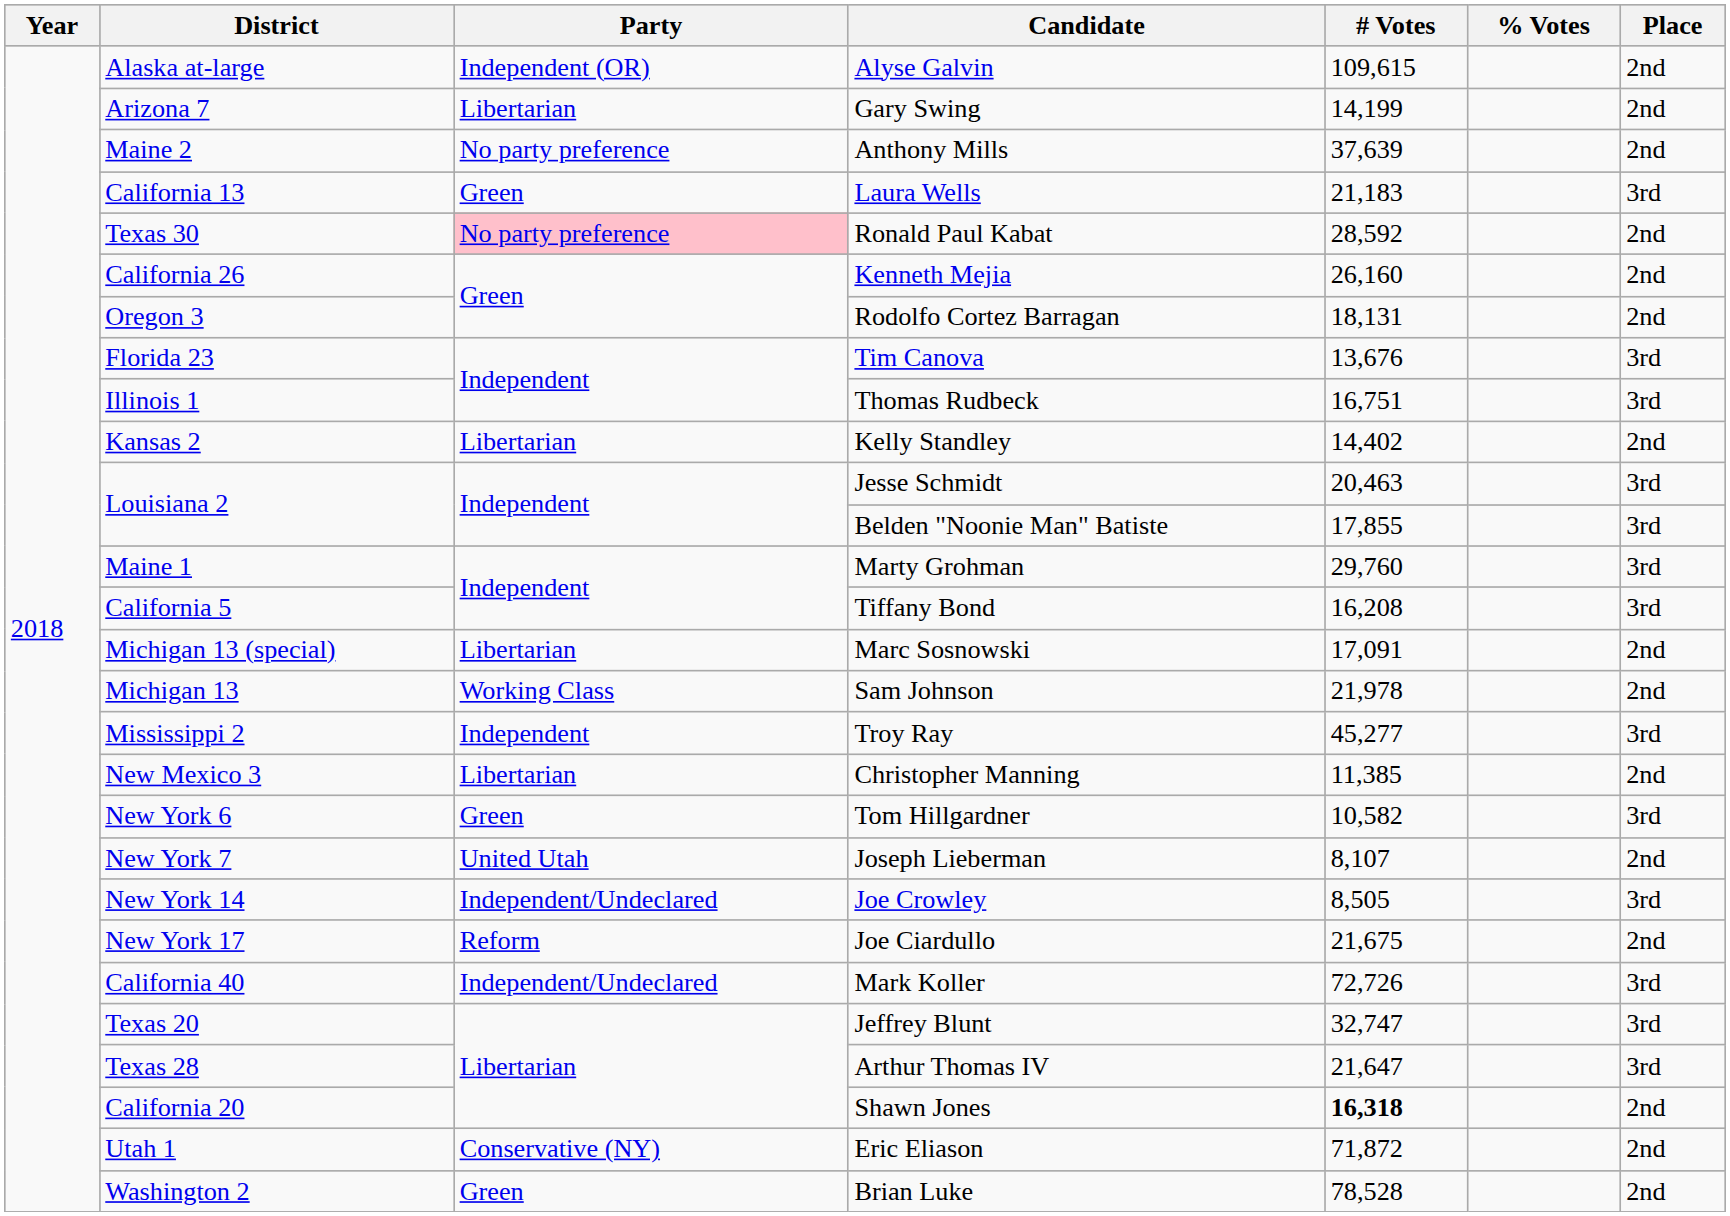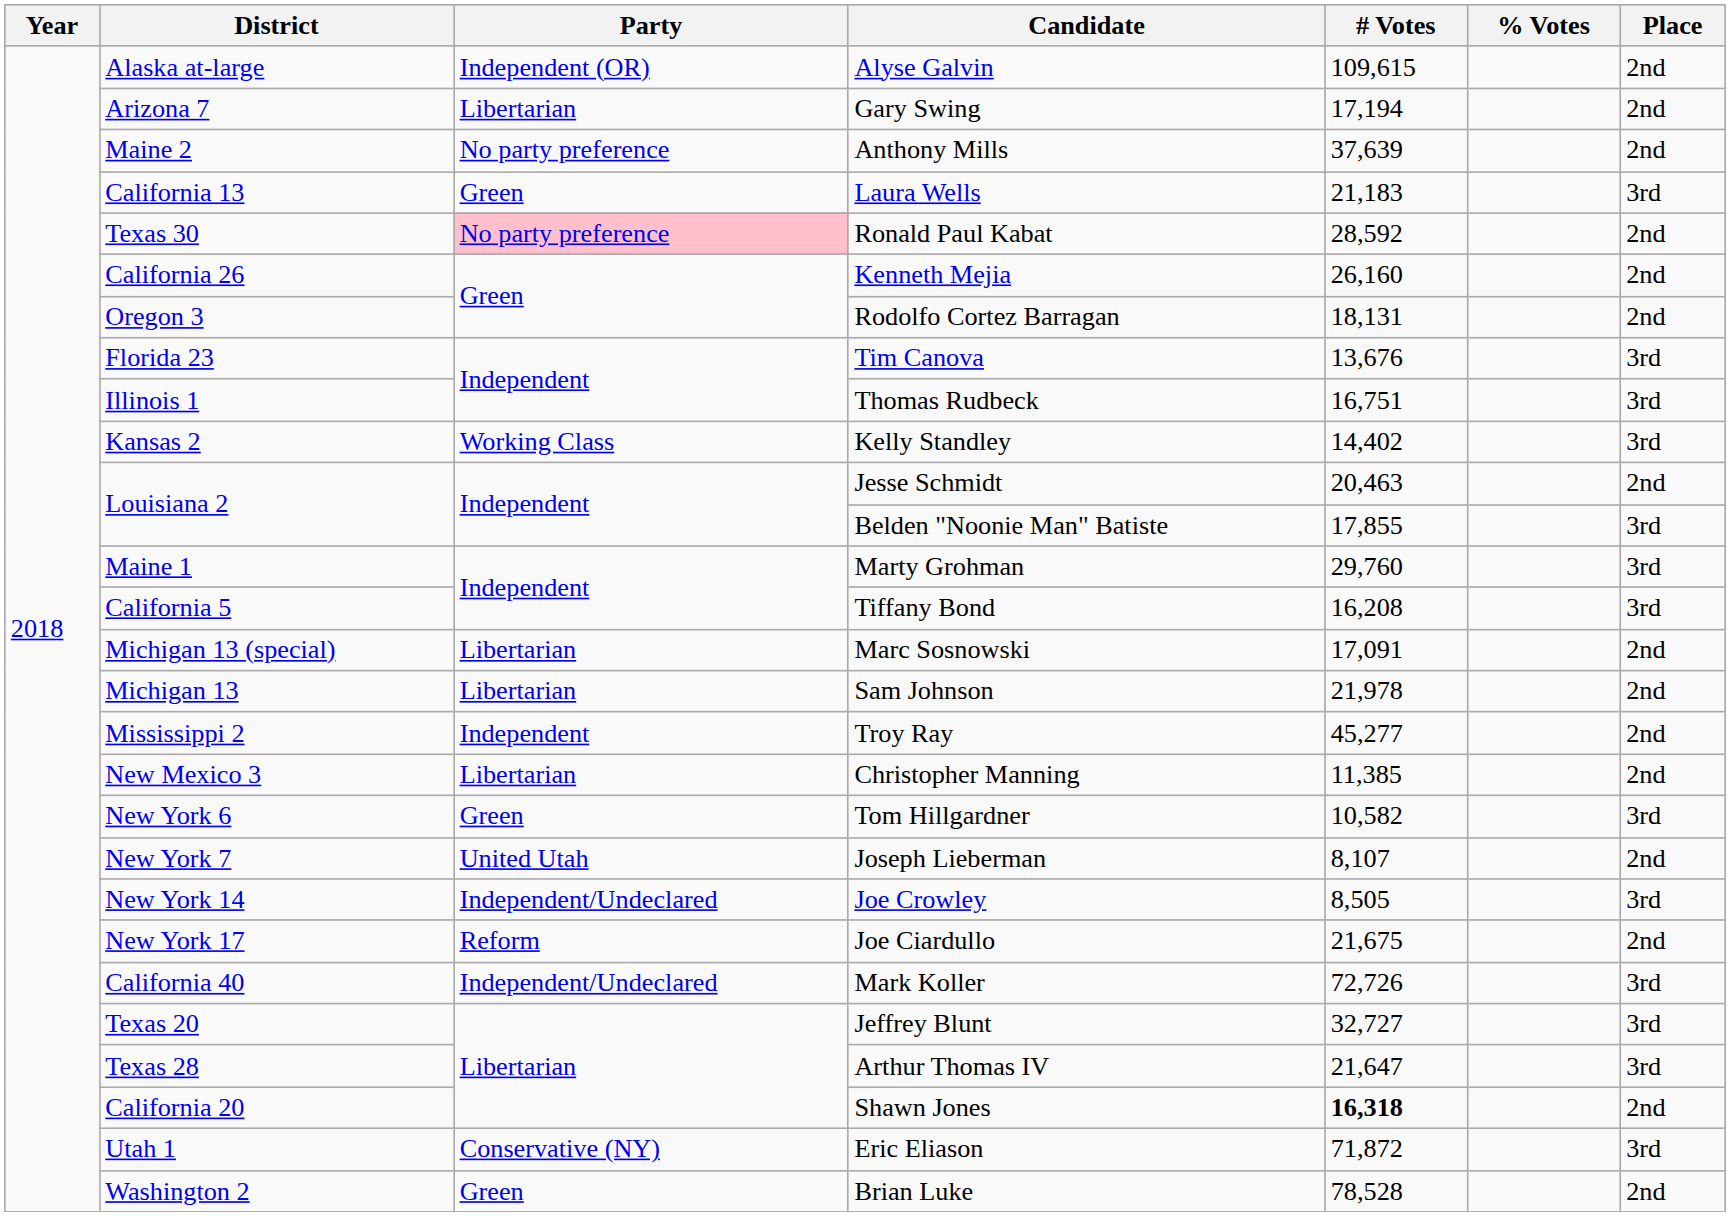 <table class="wikitable sortable collapsible collapsed sortable" style="width:1050px">
 <tr>
 <th>Year</th>
 <th>District</th>
 <th>Party</th>
 <th>Candidate</th>
 <th># Votes</th>
 <th>% Votes</th>
 <th>Place</th>
 </tr>
 <tr>
 <td rowspan=28><a href='#'>2018</a></td>
 <td><a href='#'>Alaska at-large</a></td>
 <td><a href='#'>Independent (OR)</a></td>
 <td><a href='#'>Alyse Galvin</a></td>
 <td>109,615</td>
 <td></td>
 <td>2nd</td>
 </tr>
 <tr>
 <td><a href='#'>Arizona 7</a></td>
 <td><a href='#'>Libertarian</a></td>
 <td>Gary Swing</td>
-<td>14,199</td>
+<td>17,194</td>
 <td></td>
 <td>2nd</td>
 </tr>
 <tr>
 <td><a href='#'>Maine 2</a></td>
 <td><a href='#'>No party preference</a></td>
 <td>Anthony Mills</td>
 <td>37,639</td>
 <td></td>
 <td>2nd</td>
 </tr>
 <tr>
 <td><a href='#'>California 13</a></td>
 <td><a href='#'>Green</a></td>
 <td><a href='#'>Laura Wells</a></td>
 <td>21,183</td>
 <td></td>
 <td>3rd</td>
 </tr>
 <tr>
 <td><a href='#'>Texas 30</a></td>
 <td style="background: pink;"><a href='#'>No party preference</a></td>
 <td>Ronald Paul Kabat</td>
 <td>28,592</td>
 <td></td>
 <td>2nd</td>
 </tr>
 <tr>
 <td><a href='#'>California 26</a></td>
 <td rowspan=2><a href='#'>Green</a></td>
 <td><a href='#'>Kenneth Mejia</a></td>
 <td>26,160</td>
 <td></td>
 <td>2nd</td>
 </tr>
 <tr>
 <td><a href='#'>Oregon 3</a></td>
 <td>Rodolfo Cortez Barragan</td>
 <td>18,131</td>
 <td></td>
 <td>2nd</td>
 </tr>
 <tr>
 <td><a href='#'>Florida 23</a></td>
 <td rowspan=2><a href='#'>Independent</a></td>
 <td><a href='#'>Tim Canova</a></td>
 <td>13,676</td>
 <td></td>
 <td>3rd</td>
 </tr>
 <tr>
 <td><a href='#'>Illinois 1</a></td>
 <td>Thomas Rudbeck</td>
 <td>16,751</td>
 <td></td>
 <td>3rd</td>
 </tr>
 <tr>
 <td><a href='#'>Kansas 2</a></td>
-<td><a href='#'>Libertarian</a></td>
+<td><a href='#'>Working Class</a></td>
 <td>Kelly Standley</td>
 <td>14,402</td>
 <td></td>
-<td>2nd</td>
+<td>3rd</td>
 </tr>
 <tr>
 <td rowspan=2><a href='#'>Louisiana 2</a></td>
 <td rowspan=2><a href='#'>Independent</a></td>
 <td>Jesse Schmidt</td>
 <td>20,463</td>
 <td></td>
-<td>3rd</td>
+<td>2nd</td>
 </tr>
 <tr>
 <td>Belden "Noonie Man" Batiste</td>
 <td>17,855</td>
 <td></td>
 <td>3rd</td>
 </tr>
 <tr>
 <td><a href='#'>Maine 1</a></td>
 <td rowspan=2><a href='#'>Independent</a></td>
 <td>Marty Grohman</td>
 <td>29,760</td>
 <td></td>
 <td>3rd</td>
 </tr>
 <tr>
 <td><a href='#'>California 5</a></td>
 <td>Tiffany Bond</td>
 <td>16,208</td>
 <td></td>
 <td>3rd</td>
 </tr>
 <tr>
 <td><a href='#'>Michigan 13 (special)</a></td>
 <td><a href='#'>Libertarian</a></td>
 <td>Marc Sosnowski</td>
 <td>17,091</td>
 <td></td>
 <td>2nd</td>
 </tr>
 <tr>
 <td><a href='#'>Michigan 13</a></td>
-<td><a href='#'>Working Class</a></td>
+<td><a href='#'>Libertarian</a></td>
 <td>Sam Johnson</td>
 <td>21,978</td>
 <td></td>
 <td>2nd</td>
 </tr>
 <tr>
 <td><a href='#'>Mississippi 2</a></td>
 <td><a href='#'>Independent</a></td>
 <td>Troy Ray</td>
 <td>45,277</td>
 <td></td>
-<td>3rd</td>
+<td>2nd</td>
 </tr>
 <tr>
 <td><a href='#'>New Mexico 3</a></td>
 <td><a href='#'>Libertarian</a></td>
 <td>Christopher Manning</td>
 <td>11,385</td>
 <td></td>
 <td>2nd</td>
 </tr>
 <tr>
 <td><a href='#'>New York 6</a></td>
 <td><a href='#'>Green</a></td>
 <td>Tom Hillgardner</td>
 <td>10,582</td>
 <td></td>
 <td>3rd</td>
 </tr>
 <tr>
 <td><a href='#'>New York 7</a></td>
 <td><a href='#'>United Utah</a></td>
 <td>Joseph Lieberman</td>
 <td>8,107</td>
 <td></td>
 <td>2nd</td>
 </tr>
 <tr>
 <td><a href='#'>New York 14</a></td>
 <td><a href='#'>Independent/Undeclared</a></td>
 <td><a href='#'>Joe Crowley</a></td>
 <td>8,505</td>
 <td></td>
 <td>3rd</td>
 </tr>
 <tr>
 <td><a href='#'>New York 17</a></td>
 <td><a href='#'>Reform</a></td>
 <td>Joe Ciardullo</td>
 <td>21,675</td>
 <td></td>
 <td>2nd</td>
 </tr>
 <tr>
 <td><a href='#'>California 40</a></td>
 <td><a href='#'>Independent/Undeclared</a></td>
 <td>Mark Koller</td>
 <td>72,726</td>
 <td></td>
 <td>3rd</td>
 </tr>
 <tr>
 <td><a href='#'>Texas 20</a></td>
 <td rowspan=3><a href='#'>Libertarian</a></td>
 <td>Jeffrey Blunt</td>
-<td>32,747</td>
+<td>32,727</td>
 <td></td>
 <td>3rd</td>
 </tr>
 <tr>
 <td><a href='#'>Texas 28</a></td>
 <td>Arthur Thomas IV</td>
 <td>21,647</td>
 <td></td>
 <td>3rd</td>
 </tr>
 <tr>
 <td><a href='#'>California 20</a></td>
 <td>Shawn Jones</td>
 <td><strong>16,318</strong></td>
 <td></td>
 <td>2nd</td>
 </tr>
 <tr>
 <td><a href='#'>Utah 1</a></td>
 <td><a href='#'>Conservative (NY)</a></td>
 <td>Eric Eliason</td>
 <td>71,872</td>
 <td></td>
-<td>2nd</td>
+<td>3rd</td>
 </tr>
 <tr>
 <td><a href='#'>Washington 2</a></td>
 <td><a href='#'>Green</a></td>
 <td>Brian Luke</td>
 <td>78,528</td>
 <td></td>
 <td>2nd</td>
 </tr>
 </table>
